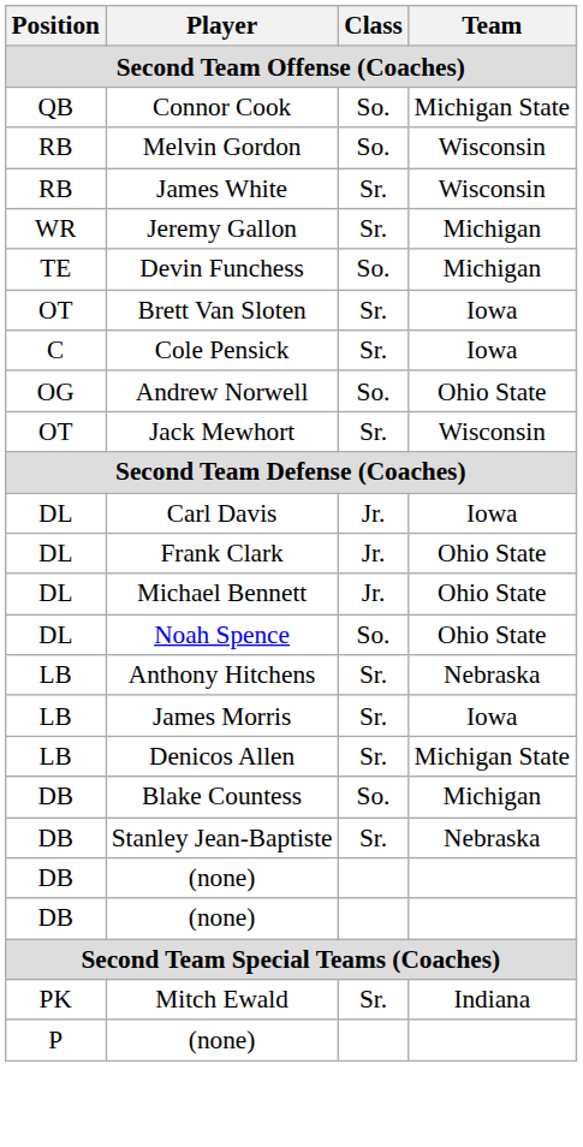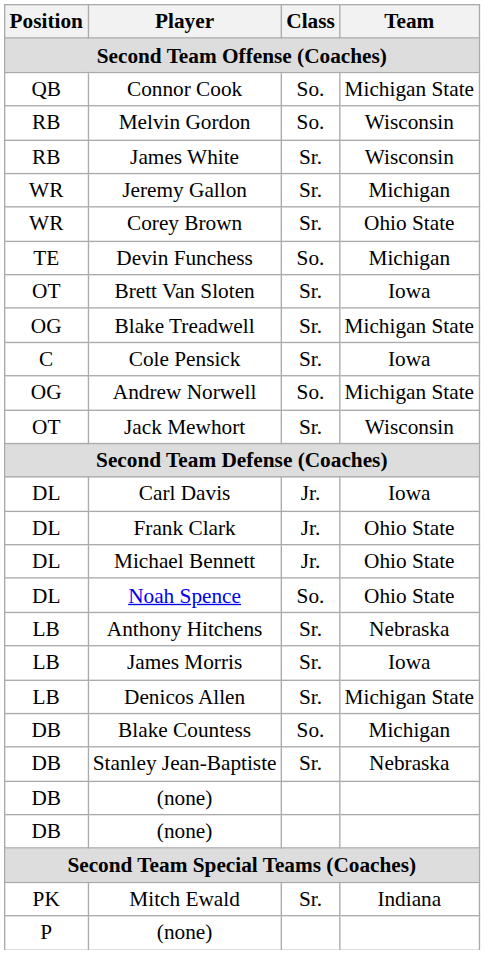 <table class="wikitable sortable" border="1">
 <tr>
 <th>Position</th>
 <th>Player</th>
 <th>Class</th>
 <th>Team</th>
 </tr>
 <tr>
 <td colspan="4" style="text-align:center; background:#DDDDDD;"><strong>Second Team Offense (Coaches)</strong></td>
 </tr>
 <tr>
 <td style="text-align:center; background:white">QB</td>
 <td style="text-align:center; background:white">Connor Cook</td>
 <td style="text-align:center; background:white">So.</td>
 <td style="text-align:center; background:white">Michigan State</td>
 </tr>
 <tr>
 <td style="text-align:center; background:white">RB</td>
 <td style="text-align:center; background:white">Melvin Gordon</td>
 <td style="text-align:center; background:white">So.</td>
 <td style="text-align:center; background:white">Wisconsin</td>
 </tr>
 <tr>
 <td style="text-align:center; background:white">RB</td>
 <td style="text-align:center; background:white">James White</td>
 <td style="text-align:center; background:white">Sr.</td>
 <td style="text-align:center; background:white">Wisconsin</td>
 </tr>
 <tr>
 <td style="text-align:center; background:white">WR</td>
 <td style="text-align:center; background:white">Jeremy Gallon</td>
 <td style="text-align:center; background:white">Sr.</td>
 <td style="text-align:center; background:white">Michigan</td>
 </tr>
 <tr>
+<td style="text-align:center; background:white">WR</td>
+<td style="text-align:center; background:white">Corey Brown</td>
+<td style="text-align:center; background:white">Sr.</td>
+<td style="text-align:center; background:white">Ohio State</td>
+</tr>
+<tr>
 <td style="text-align:center; background:white">TE</td>
 <td style="text-align:center; background:white">Devin Funchess</td>
 <td style="text-align:center; background:white">So.</td>
 <td style="text-align:center; background:white">Michigan</td>
 </tr>
 <tr>
 <td style="text-align:center; background:white">OT</td>
 <td style="text-align:center; background:white">Brett Van Sloten</td>
 <td style="text-align:center; background:white">Sr.</td>
 <td style="text-align:center; background:white">Iowa</td>
 </tr>
 <tr>
+<td style="text-align:center; background:white">OG</td>
+<td style="text-align:center; background:white">Blake Treadwell</td>
+<td style="text-align:center; background:white">Sr.</td>
+<td style="text-align:center; background:white">Michigan State</td>
+</tr>
+<tr>
 <td style="text-align:center; background:white">C</td>
 <td style="text-align:center; background:white">Cole Pensick</td>
 <td style="text-align:center; background:white">Sr.</td>
 <td style="text-align:center; background:white">Iowa</td>
 </tr>
 <tr>
 <td style="text-align:center; background:white">OG</td>
 <td style="text-align:center; background:white">Andrew Norwell</td>
 <td style="text-align:center; background:white">So.</td>
-<td style="text-align:center; background:white">Ohio State</td>
+<td style="text-align:center; background:white">Michigan State</td>
 </tr>
 <tr>
 <td style="text-align:center; background:white">OT</td>
 <td style="text-align:center; background:white">Jack Mewhort</td>
 <td style="text-align:center; background:white">Sr.</td>
 <td style="text-align:center; background:white">Wisconsin</td>
 </tr>
 <tr>
 <td colspan="4" style="text-align:center; background:#DDDDDD;"><strong>Second Team Defense (Coaches)</strong></td>
 </tr>
 <tr>
 <td style="text-align:center; background:white">DL</td>
 <td style="text-align:center; background:white">Carl Davis</td>
 <td style="text-align:center; background:white">Jr.</td>
 <td style="text-align:center; background:white">Iowa</td>
 </tr>
 <tr>
 <td style="text-align:center; background:white">DL</td>
 <td style="text-align:center; background:white">Frank Clark</td>
 <td style="text-align:center; background:white">Jr.</td>
 <td style="text-align:center; background:white">Ohio State</td>
 </tr>
 <tr>
 <td style="text-align:center; background:white">DL</td>
 <td style="text-align:center; background:white">Michael Bennett</td>
 <td style="text-align:center; background:white">Jr.</td>
 <td style="text-align:center; background:white">Ohio State</td>
 </tr>
 <tr>
 <td style="text-align:center; background:white">DL</td>
 <td style="text-align:center; background:white"><a href='#'>Noah Spence</a></td>
 <td style="text-align:center; background:white">So.</td>
 <td style="text-align:center; background:white">Ohio State</td>
 </tr>
 <tr>
 <td style="text-align:center; background:white">LB</td>
 <td style="text-align:center; background:white">Anthony Hitchens</td>
 <td style="text-align:center; background:white">Sr.</td>
 <td style="text-align:center; background:white">Nebraska</td>
 </tr>
 <tr>
 <td style="text-align:center; background:white">LB</td>
 <td style="text-align:center; background:white">James Morris</td>
 <td style="text-align:center; background:white">Sr.</td>
 <td style="text-align:center; background:white">Iowa</td>
 </tr>
 <tr>
 <td style="text-align:center; background:white">LB</td>
 <td style="text-align:center; background:white">Denicos Allen</td>
 <td style="text-align:center; background:white">Sr.</td>
 <td style="text-align:center; background:white">Michigan State</td>
 </tr>
 <tr>
 <td style="text-align:center; background:white">DB</td>
 <td style="text-align:center; background:white">Blake Countess</td>
 <td style="text-align:center; background:white">So.</td>
 <td style="text-align:center; background:white">Michigan</td>
 </tr>
 <tr>
 <td style="text-align:center; background:white">DB</td>
 <td style="text-align:center; background:white">Stanley Jean-Baptiste</td>
 <td style="text-align:center; background:white">Sr.</td>
 <td style="text-align:center; background:white">Nebraska</td>
 </tr>
 <tr>
 <td style="text-align:center; background:white">DB</td>
 <td style="text-align:center; background:white">(none)</td>
 <td style="text-align:center; background:white"></td>
 <td style="text-align:center; background:white"></td>
 </tr>
 <tr>
 <td style="text-align:center; background:white">DB</td>
 <td style="text-align:center; background:white">(none)</td>
 <td style="text-align:center; background:white"></td>
 <td style="text-align:center; background:white"></td>
 </tr>
 <tr>
 <td colspan="4" style="text-align:center; background:#DDDDDD;"><strong>Second Team Special Teams (Coaches)</strong></td>
 </tr>
 <tr>
 <td style="text-align:center; background:white">PK</td>
 <td style="text-align:center; background:white">Mitch Ewald</td>
 <td style="text-align:center; background:white">Sr.</td>
 <td style="text-align:center; background:white">Indiana</td>
 </tr>
 <tr>
 <td style="text-align:center; background:white">P</td>
 <td style="text-align:center; background:white">(none)</td>
 <td style="text-align:center; background:white"></td>
 <td style="text-align:center; background:white"></td>
 </tr>
 </table>
